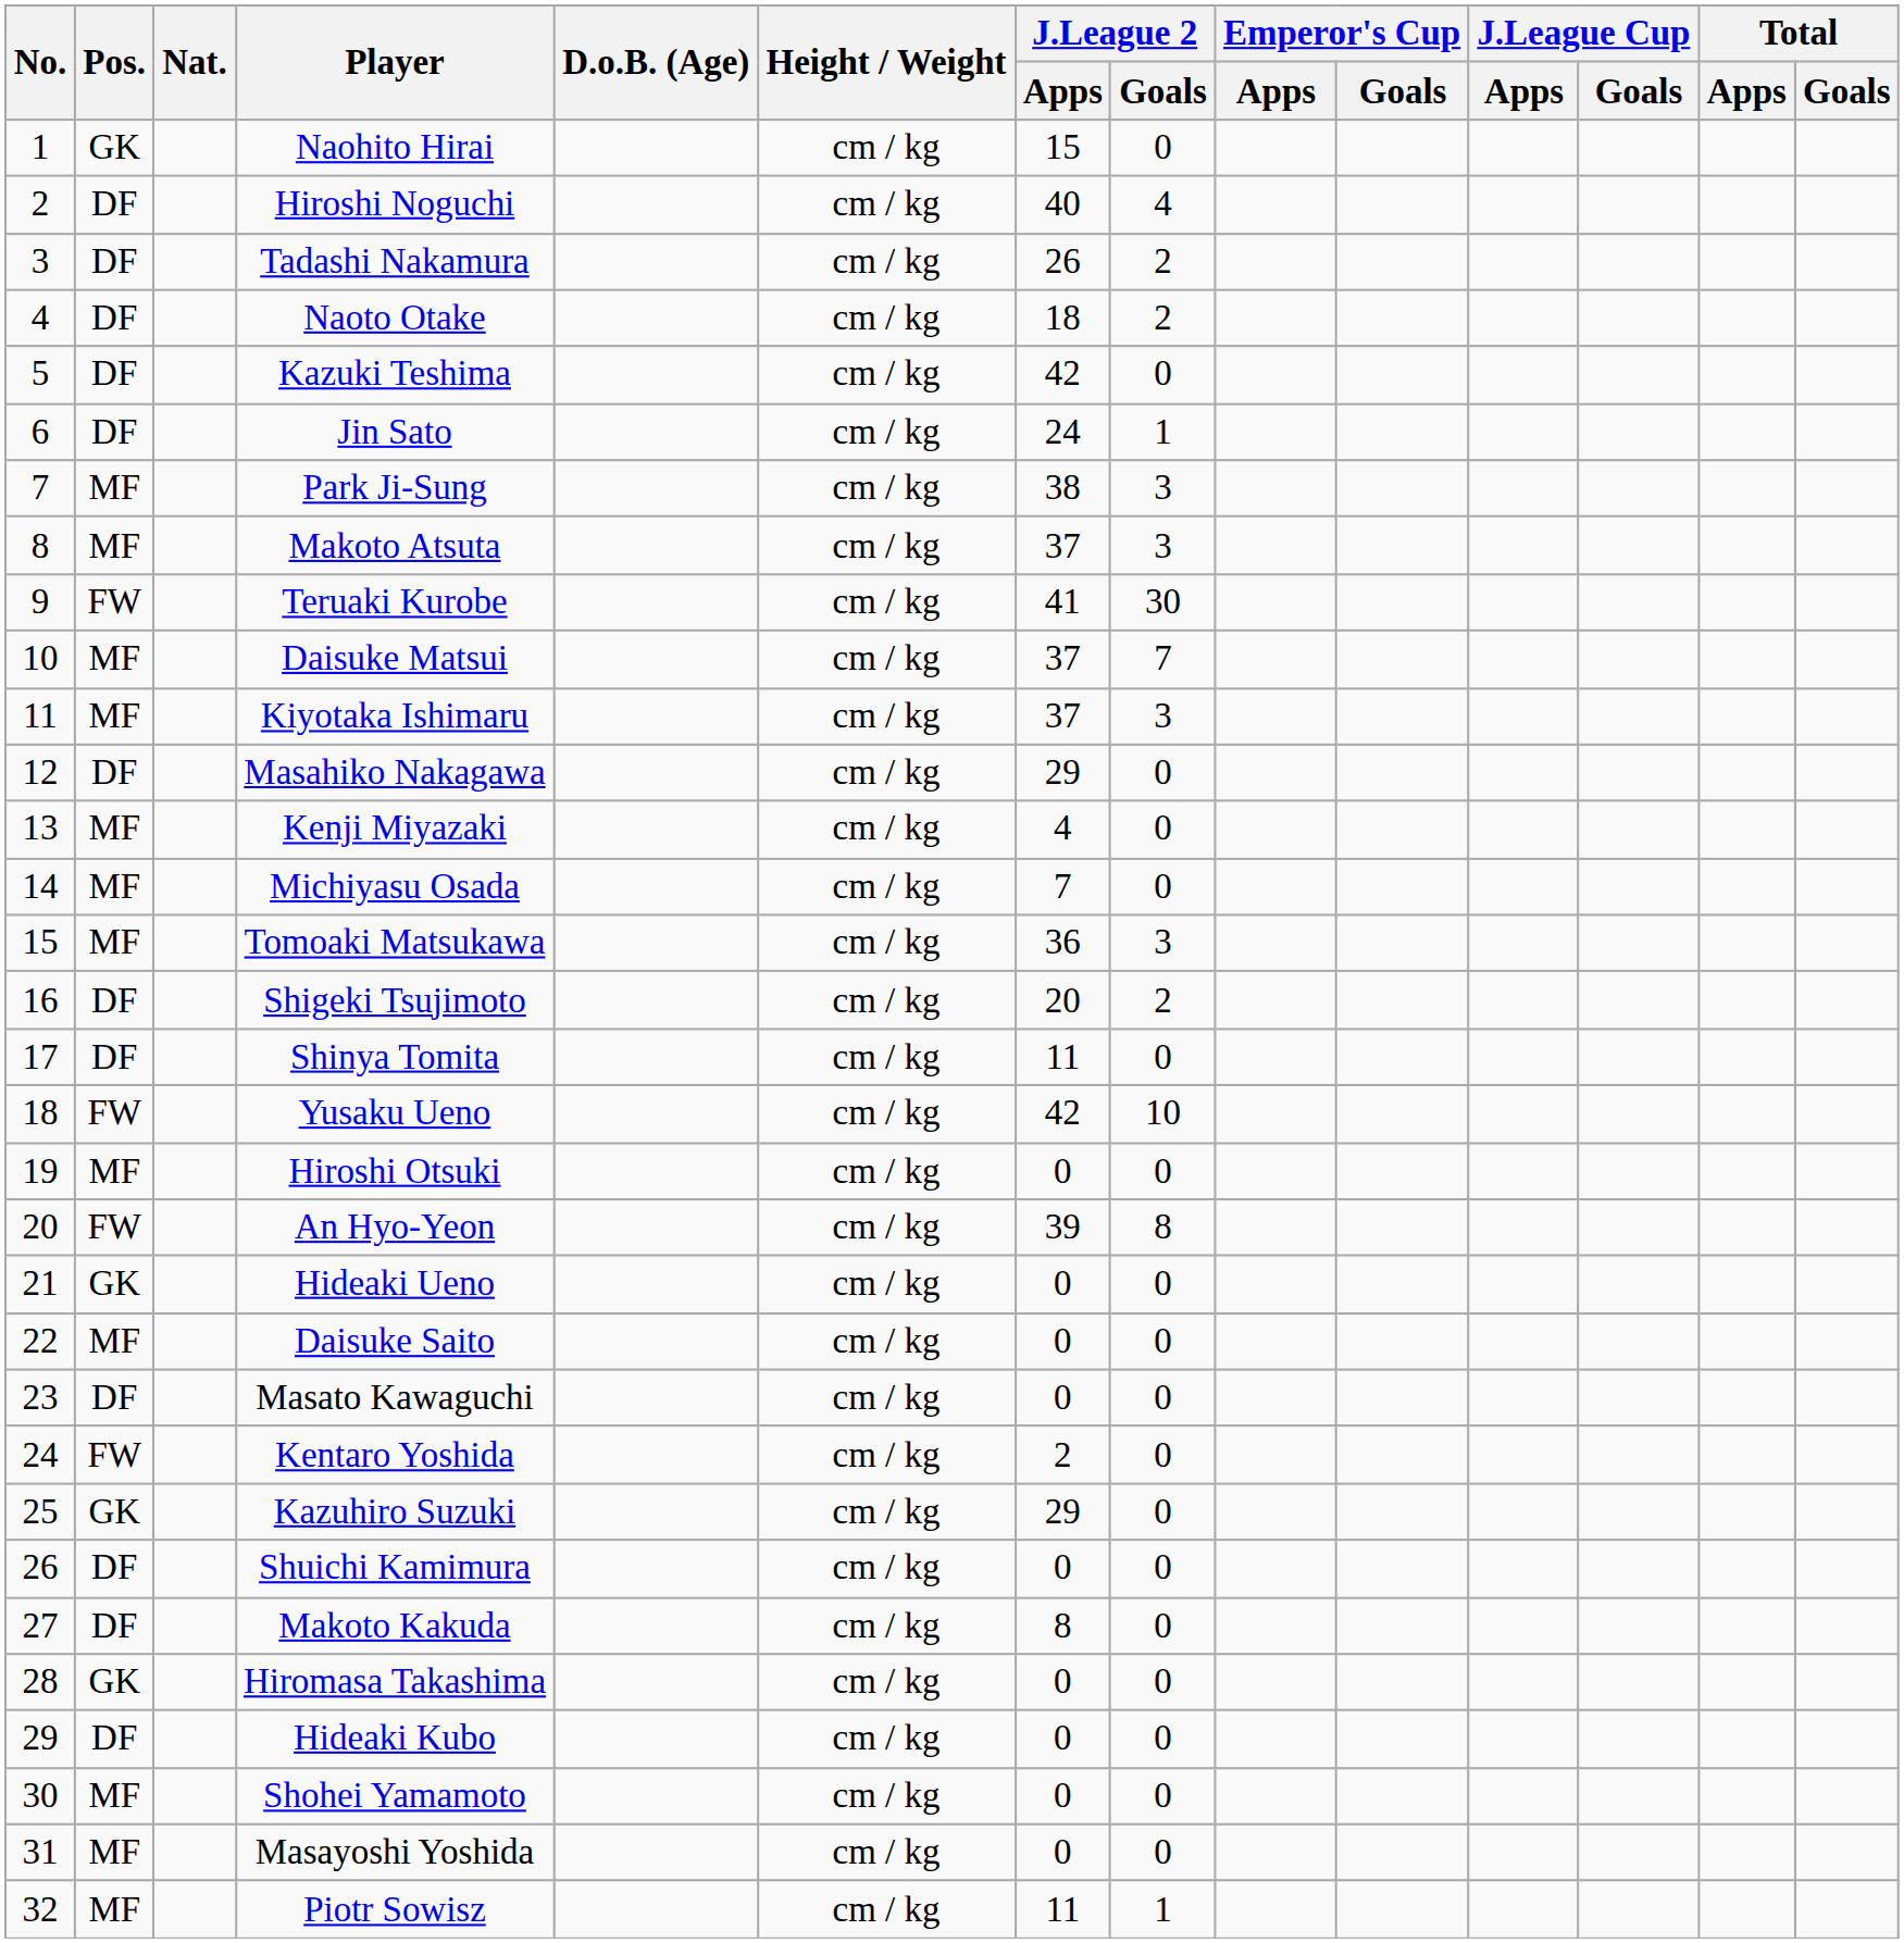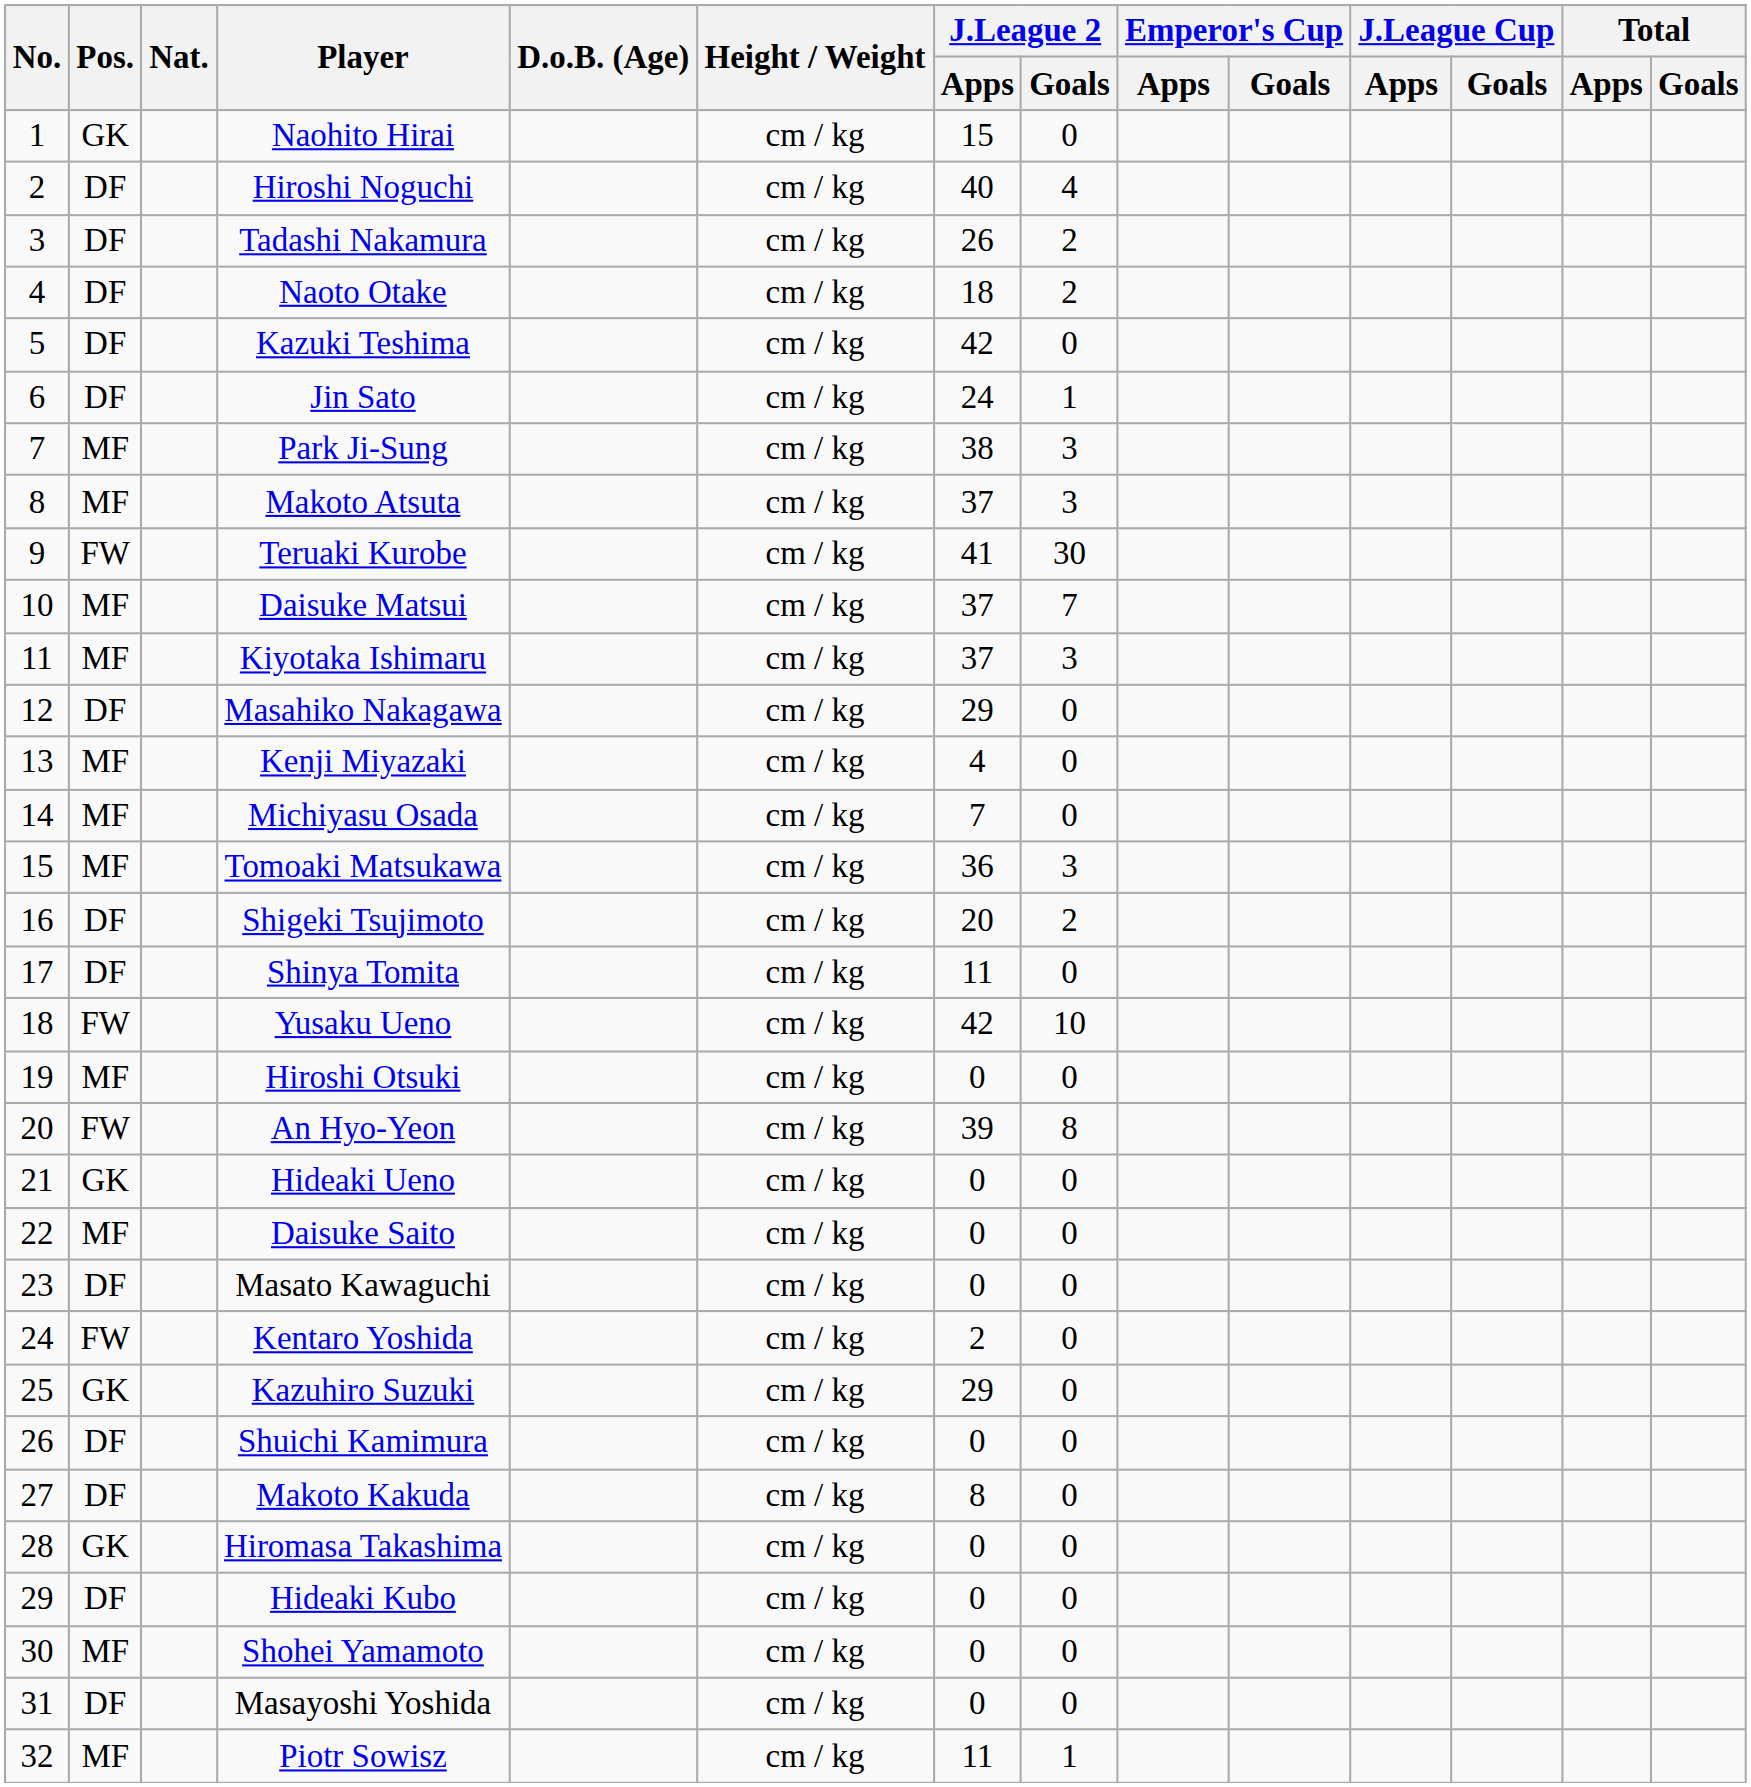 <table class="wikitable" style="text-align:center;">
 <tr>
 <th rowspan="2">No.</th>
 <th rowspan="2">Pos.</th>
 <th rowspan="2">Nat.</th>
 <th rowspan="2">Player</th>
 <th rowspan="2">D.o.B. (Age)</th>
 <th rowspan="2">Height / Weight</th>
 <th colspan="2"><a href='#'>J.League 2</a></th>
 <th colspan="2"><a href='#'>Emperor's Cup</a></th>
 <th colspan="2"><a href='#'>J.League Cup</a></th>
 <th colspan="2">Total</th>
 </tr>
 <tr>
 <th>Apps</th>
 <th>Goals</th>
 <th>Apps</th>
 <th>Goals</th>
 <th>Apps</th>
 <th>Goals</th>
 <th>Apps</th>
 <th>Goals</th>
 </tr>
 <tr>
 <td>1</td>
 <td>GK</td>
 <td></td>
 <td><a href='#'>Naohito Hirai</a></td>
 <td></td>
 <td>cm / kg</td>
 <td>15</td>
 <td>0</td>
 <td></td>
 <td></td>
 <td></td>
 <td></td>
 <td></td>
 <td></td>
 </tr>
 <tr>
 <td>2</td>
 <td>DF</td>
 <td></td>
 <td><a href='#'>Hiroshi Noguchi</a></td>
 <td></td>
 <td>cm / kg</td>
 <td>40</td>
 <td>4</td>
 <td></td>
 <td></td>
 <td></td>
 <td></td>
 <td></td>
 <td></td>
 </tr>
 <tr>
 <td>3</td>
 <td>DF</td>
 <td></td>
 <td><a href='#'>Tadashi Nakamura</a></td>
 <td></td>
 <td>cm / kg</td>
 <td>26</td>
 <td>2</td>
 <td></td>
 <td></td>
 <td></td>
 <td></td>
 <td></td>
 <td></td>
 </tr>
 <tr>
 <td>4</td>
 <td>DF</td>
 <td></td>
 <td><a href='#'>Naoto Otake</a></td>
 <td></td>
 <td>cm / kg</td>
 <td>18</td>
 <td>2</td>
 <td></td>
 <td></td>
 <td></td>
 <td></td>
 <td></td>
 <td></td>
 </tr>
 <tr>
 <td>5</td>
 <td>DF</td>
 <td></td>
 <td><a href='#'>Kazuki Teshima</a></td>
 <td></td>
 <td>cm / kg</td>
 <td>42</td>
 <td>0</td>
 <td></td>
 <td></td>
 <td></td>
 <td></td>
 <td></td>
 <td></td>
 </tr>
 <tr>
 <td>6</td>
 <td>DF</td>
 <td></td>
 <td><a href='#'>Jin Sato</a></td>
 <td></td>
 <td>cm / kg</td>
 <td>24</td>
 <td>1</td>
 <td></td>
 <td></td>
 <td></td>
 <td></td>
 <td></td>
 <td></td>
 </tr>
 <tr>
 <td>7</td>
 <td>MF</td>
 <td></td>
 <td><a href='#'>Park Ji-Sung</a></td>
 <td></td>
 <td>cm / kg</td>
 <td>38</td>
 <td>3</td>
 <td></td>
 <td></td>
 <td></td>
 <td></td>
 <td></td>
 <td></td>
 </tr>
 <tr>
 <td>8</td>
 <td>MF</td>
 <td></td>
 <td><a href='#'>Makoto Atsuta</a></td>
 <td></td>
 <td>cm / kg</td>
 <td>37</td>
 <td>3</td>
 <td></td>
 <td></td>
 <td></td>
 <td></td>
 <td></td>
 <td></td>
 </tr>
 <tr>
 <td>9</td>
 <td>FW</td>
 <td></td>
 <td><a href='#'>Teruaki Kurobe</a></td>
 <td></td>
 <td>cm / kg</td>
 <td>41</td>
 <td>30</td>
 <td></td>
 <td></td>
 <td></td>
 <td></td>
 <td></td>
 <td></td>
 </tr>
 <tr>
 <td>10</td>
 <td>MF</td>
 <td></td>
 <td><a href='#'>Daisuke Matsui</a></td>
 <td></td>
 <td>cm / kg</td>
 <td>37</td>
 <td>7</td>
 <td></td>
 <td></td>
 <td></td>
 <td></td>
 <td></td>
 <td></td>
 </tr>
 <tr>
 <td>11</td>
 <td>MF</td>
 <td></td>
 <td><a href='#'>Kiyotaka Ishimaru</a></td>
 <td></td>
 <td>cm / kg</td>
 <td>37</td>
 <td>3</td>
 <td></td>
 <td></td>
 <td></td>
 <td></td>
 <td></td>
 <td></td>
 </tr>
 <tr>
 <td>12</td>
 <td>DF</td>
 <td></td>
 <td><a href='#'>Masahiko Nakagawa</a></td>
 <td></td>
 <td>cm / kg</td>
 <td>29</td>
 <td>0</td>
 <td></td>
 <td></td>
 <td></td>
 <td></td>
 <td></td>
 <td></td>
 </tr>
 <tr>
 <td>13</td>
 <td>MF</td>
 <td></td>
 <td><a href='#'>Kenji Miyazaki</a></td>
 <td></td>
 <td>cm / kg</td>
 <td>4</td>
 <td>0</td>
 <td></td>
 <td></td>
 <td></td>
 <td></td>
 <td></td>
 <td></td>
 </tr>
 <tr>
 <td>14</td>
 <td>MF</td>
 <td></td>
 <td><a href='#'>Michiyasu Osada</a></td>
 <td></td>
 <td>cm / kg</td>
 <td>7</td>
 <td>0</td>
 <td></td>
 <td></td>
 <td></td>
 <td></td>
 <td></td>
 <td></td>
 </tr>
 <tr>
 <td>15</td>
 <td>MF</td>
 <td></td>
 <td><a href='#'>Tomoaki Matsukawa</a></td>
 <td></td>
 <td>cm / kg</td>
 <td>36</td>
 <td>3</td>
 <td></td>
 <td></td>
 <td></td>
 <td></td>
 <td></td>
 <td></td>
 </tr>
 <tr>
 <td>16</td>
 <td>DF</td>
 <td></td>
 <td><a href='#'>Shigeki Tsujimoto</a></td>
 <td></td>
 <td>cm / kg</td>
 <td>20</td>
 <td>2</td>
 <td></td>
 <td></td>
 <td></td>
 <td></td>
 <td></td>
 <td></td>
 </tr>
 <tr>
 <td>17</td>
 <td>DF</td>
 <td></td>
 <td><a href='#'>Shinya Tomita</a></td>
 <td></td>
 <td>cm / kg</td>
 <td>11</td>
 <td>0</td>
 <td></td>
 <td></td>
 <td></td>
 <td></td>
 <td></td>
 <td></td>
 </tr>
 <tr>
 <td>18</td>
 <td>FW</td>
 <td></td>
 <td><a href='#'>Yusaku Ueno</a></td>
 <td></td>
 <td>cm / kg</td>
 <td>42</td>
 <td>10</td>
 <td></td>
 <td></td>
 <td></td>
 <td></td>
 <td></td>
 <td></td>
 </tr>
 <tr>
 <td>19</td>
 <td>MF</td>
 <td></td>
 <td><a href='#'>Hiroshi Otsuki</a></td>
 <td></td>
 <td>cm / kg</td>
 <td>0</td>
 <td>0</td>
 <td></td>
 <td></td>
 <td></td>
 <td></td>
 <td></td>
 <td></td>
 </tr>
 <tr>
 <td>20</td>
 <td>FW</td>
 <td></td>
 <td><a href='#'>An Hyo-Yeon</a></td>
 <td></td>
 <td>cm / kg</td>
 <td>39</td>
 <td>8</td>
 <td></td>
 <td></td>
 <td></td>
 <td></td>
 <td></td>
 <td></td>
 </tr>
 <tr>
 <td>21</td>
 <td>GK</td>
 <td></td>
 <td><a href='#'>Hideaki Ueno</a></td>
 <td></td>
 <td>cm / kg</td>
 <td>0</td>
 <td>0</td>
 <td></td>
 <td></td>
 <td></td>
 <td></td>
 <td></td>
 <td></td>
 </tr>
 <tr>
 <td>22</td>
 <td>MF</td>
 <td></td>
 <td><a href='#'>Daisuke Saito</a></td>
 <td></td>
 <td>cm / kg</td>
 <td>0</td>
 <td>0</td>
 <td></td>
 <td></td>
 <td></td>
 <td></td>
 <td></td>
 <td></td>
 </tr>
 <tr>
 <td>23</td>
 <td>DF</td>
 <td></td>
 <td>Masato Kawaguchi</td>
 <td></td>
 <td>cm / kg</td>
 <td>0</td>
 <td>0</td>
 <td></td>
 <td></td>
 <td></td>
 <td></td>
 <td></td>
 <td></td>
 </tr>
 <tr>
 <td>24</td>
 <td>FW</td>
 <td></td>
 <td><a href='#'>Kentaro Yoshida</a></td>
 <td></td>
 <td>cm / kg</td>
 <td>2</td>
 <td>0</td>
 <td></td>
 <td></td>
 <td></td>
 <td></td>
 <td></td>
 <td></td>
 </tr>
 <tr>
 <td>25</td>
 <td>GK</td>
 <td></td>
 <td><a href='#'>Kazuhiro Suzuki</a></td>
 <td></td>
 <td>cm / kg</td>
 <td>29</td>
 <td>0</td>
 <td></td>
 <td></td>
 <td></td>
 <td></td>
 <td></td>
 <td></td>
 </tr>
 <tr>
 <td>26</td>
 <td>DF</td>
 <td></td>
 <td><a href='#'>Shuichi Kamimura</a></td>
 <td></td>
 <td>cm / kg</td>
 <td>0</td>
 <td>0</td>
 <td></td>
 <td></td>
 <td></td>
 <td></td>
 <td></td>
 <td></td>
 </tr>
 <tr>
 <td>27</td>
 <td>DF</td>
 <td></td>
 <td><a href='#'>Makoto Kakuda</a></td>
 <td></td>
 <td>cm / kg</td>
 <td>8</td>
 <td>0</td>
 <td></td>
 <td></td>
 <td></td>
 <td></td>
 <td></td>
 <td></td>
 </tr>
 <tr>
 <td>28</td>
 <td>GK</td>
 <td></td>
 <td><a href='#'>Hiromasa Takashima</a></td>
 <td></td>
 <td>cm / kg</td>
 <td>0</td>
 <td>0</td>
 <td></td>
 <td></td>
 <td></td>
 <td></td>
 <td></td>
 <td></td>
 </tr>
 <tr>
 <td>29</td>
 <td>DF</td>
 <td></td>
 <td><a href='#'>Hideaki Kubo</a></td>
 <td></td>
 <td>cm / kg</td>
 <td>0</td>
 <td>0</td>
 <td></td>
 <td></td>
 <td></td>
 <td></td>
 <td></td>
 <td></td>
 </tr>
 <tr>
 <td>30</td>
 <td>MF</td>
 <td></td>
 <td><a href='#'>Shohei Yamamoto</a></td>
 <td></td>
 <td>cm / kg</td>
 <td>0</td>
 <td>0</td>
 <td></td>
 <td></td>
 <td></td>
 <td></td>
 <td></td>
 <td></td>
 </tr>
 <tr>
 <td>31</td>
-<td>MF</td>
+<td>DF</td>
 <td></td>
 <td>Masayoshi Yoshida</td>
 <td></td>
 <td>cm / kg</td>
 <td>0</td>
 <td>0</td>
 <td></td>
 <td></td>
 <td></td>
 <td></td>
 <td></td>
 <td></td>
 </tr>
 <tr>
 <td>32</td>
 <td>MF</td>
 <td></td>
 <td><a href='#'>Piotr Sowisz</a></td>
 <td></td>
 <td>cm / kg</td>
 <td>11</td>
 <td>1</td>
 <td></td>
 <td></td>
 <td></td>
 <td></td>
 <td></td>
 <td></td>
 </tr>
 </table>
